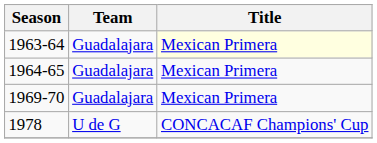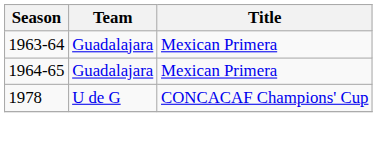 <table class="wikitable">
 <tr>
 <th>Season</th>
 <th>Team</th>
 <th>Title</th>
 </tr>
 <tr>
 <td>1963-64</td>
 <td> <a href='#'>Guadalajara</a></td>
-<td style="background: lightyellow;"><a href='#'>Mexican Primera</a></td>
+<td><a href='#'>Mexican Primera</a></td>
 </tr>
 <tr>
 <td>1964-65</td>
-<td> <a href='#'>Guadalajara</a></td>
-<td><a href='#'>Mexican Primera</a></td>
-</tr>
-<tr>
-<td>1969-70</td>
 <td> <a href='#'>Guadalajara</a></td>
 <td><a href='#'>Mexican Primera</a></td>
 </tr>
 <tr>
 <td>1978</td>
 <td> <a href='#'>U de G</a></td>
 <td><a href='#'>CONCACAF Champions' Cup</a></td>
 </tr>
 <tr>
 </tr>
 </table>
